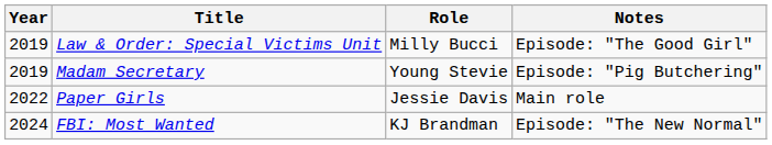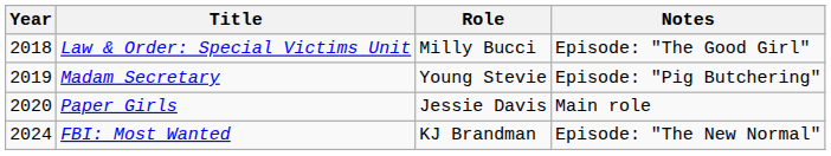 <table class="wikitable sortable">
 <tr>
 <th>Year</th>
 <th>Title</th>
 <th>Role</th>
 <th>Notes</th>
 </tr>
 <tr>
-<td>2019</td>
+<td>2018</td>
 <td><em><a href='#'>Law & Order: Special Victims Unit</a></em></td>
 <td>Milly Bucci</td>
 <td>Episode: "The Good Girl"</td>
 </tr>
 <tr>
 <td>2019</td>
 <td><em><a href='#'>Madam Secretary</a></em></td>
 <td>Young Stevie</td>
 <td>Episode: "Pig Butchering"</td>
 </tr>
 <tr>
-<td>2022</td>
+<td>2020</td>
 <td><em><a href='#'>Paper Girls</a></em></td>
 <td>Jessie Davis</td>
 <td>Main role</td>
 </tr>
 <tr>
 <td>2024</td>
 <td><em><a href='#'>FBI: Most Wanted</a></em></td>
 <td>KJ Brandman</td>
 <td>Episode: "The New Normal"</td>
 </tr>
 </table>
